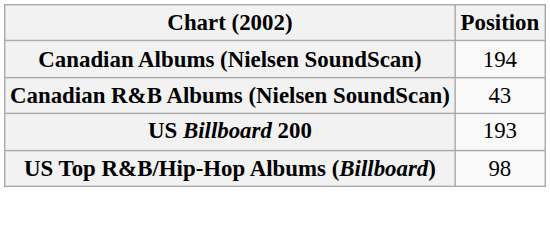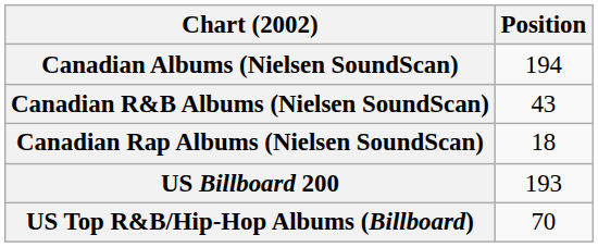 <table class="wikitable plainrowheaders sortable" style="text-align:center">
 <tr>
 <th>Chart (2002)</th>
 <th>Position</th>
 </tr>
 <tr>
 <th scope="row">Canadian Albums (Nielsen SoundScan)</th>
 <td>194</td>
 </tr>
 <tr>
 <th scope="row">Canadian R&B Albums (Nielsen SoundScan)</th>
 <td>43</td>
 </tr>
 <tr>
+<th scope="row">Canadian Rap Albums (Nielsen SoundScan)</th>
+<td>18</td>
+</tr>
+<tr>
 <th scope="row">US <em>Billboard</em> 200</th>
 <td>193</td>
 </tr>
 <tr>
 <th scope="row">US Top R&B/Hip-Hop Albums (<em>Billboard</em>)</th>
-<td>98</td>
+<td>70</td>
 </tr>
 </table>
